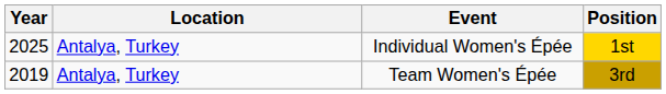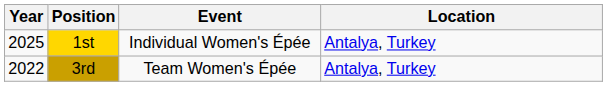 <table class="wikitable" style="text-align:center;">
 <tr>
 <th>Year</th>
+<th>Position</th>
+<th style="width:12em">Event</th>
 <th style="width:17em">Location</th>
-<th style="width:12em">Event</th>
-<th>Position</th>
 </tr>
 <tr>
 <td rowspan="1">2025</td>
+<td bgcolor="gold">1st</td>
+<td>Individual Women's Épée</td>
 <td rowspan="1" align="left"> <a href='#'>Antalya</a>, <a href='#'>Turkey</a></td>
-<td>Individual Women's Épée</td>
-<td bgcolor="gold">1st</td>
 </tr>
 <tr>
-<td rowspan="1">2019</td>
+<td rowspan="1">2022</td>
+<td bgcolor="caramel">3rd</td>
+<td>Team Women's Épée</td>
 <td rowspan="1" align="left"> <a href='#'>Antalya</a>, <a href='#'>Turkey</a></td>
-<td>Team Women's Épée</td>
-<td bgcolor="caramel">3rd</td>
 </tr>
 </table>
